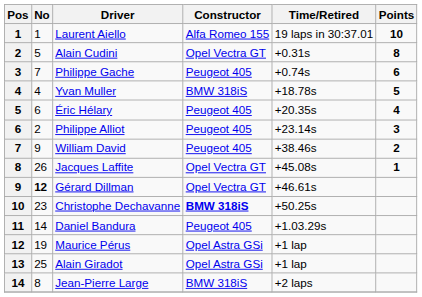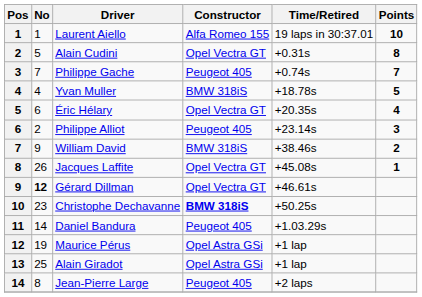 <table class="wikitable" style="font-size: 80%;">
 <tr>
 <th>Pos</th>
 <th>No</th>
 <th>Driver</th>
 <th>Constructor</th>
 <th>Time/Retired</th>
 <th>Points</th>
 </tr>
 <tr>
 <th>1</th>
 <td>1</td>
 <td> <a href='#'>Laurent Aiello</a></td>
 <td><a href='#'>Alfa Romeo 155</a></td>
 <td>19 laps in 30:37.01</td>
 <td align=center><strong>10</strong></td>
 </tr>
 <tr>
 <th>2</th>
 <td>5</td>
 <td> <a href='#'>Alain Cudini</a></td>
 <td><a href='#'> Opel Vectra GT</a></td>
 <td>+0.31s</td>
 <td align=center><strong>8</strong></td>
 </tr>
 <tr>
 <th>3</th>
 <td>7</td>
 <td> <a href='#'>Philippe Gache</a></td>
 <td><a href='#'>Peugeot 405</a></td>
 <td>+0.74s</td>
-<td align=center><strong>6</strong></td>
+<td align=center><strong>7</strong></td>
 </tr>
 <tr>
 <th>4</th>
 <td>4</td>
 <td> <a href='#'>Yvan Muller</a></td>
 <td><a href='#'>BMW 318iS</a></td>
 <td>+18.78s</td>
 <td align=center><strong>5</strong></td>
 </tr>
 <tr>
 <th>5</th>
 <td>6</td>
 <td> <a href='#'>Éric Hélary</a></td>
-<td><a href='#'>Peugeot 405</a></td>
+<td><a href='#'> Opel Vectra GT</a></td>
 <td>+20.35s</td>
 <td align=center><strong>4</strong></td>
 </tr>
 <tr>
 <th>6</th>
 <td>2</td>
 <td> <a href='#'>Philippe Alliot</a></td>
 <td><a href='#'>Peugeot 405</a></td>
 <td>+23.14s</td>
 <td align=center><strong>3</strong></td>
 </tr>
 <tr>
 <th>7</th>
 <td>9</td>
 <td> <a href='#'>William David</a></td>
-<td><a href='#'>Peugeot 405</a></td>
+<td><a href='#'>BMW 318iS</a></td>
 <td>+38.46s</td>
 <td align=center><strong>2</strong></td>
 </tr>
 <tr>
 <th>8</th>
 <td>26</td>
 <td> <a href='#'>Jacques Laffite</a></td>
 <td><a href='#'> Opel Vectra GT</a></td>
 <td>+45.08s</td>
 <td align=center><strong>1</strong></td>
 </tr>
 <tr>
 <th>9</th>
 <td><strong>12</strong></td>
 <td> <a href='#'>Gérard Dillman</a></td>
 <td><a href='#'> Opel Vectra GT</a></td>
 <td>+46.61s</td>
 <td></td>
 </tr>
 <tr>
 <th>10</th>
 <td>23</td>
 <td> <a href='#'>Christophe Dechavanne</a></td>
 <td><strong><a href='#'>BMW 318iS</a></strong></td>
 <td>+50.25s</td>
 <td></td>
 </tr>
 <tr>
 <th>11</th>
 <td>14</td>
 <td> <a href='#'>Daniel Bandura</a></td>
 <td><a href='#'>Peugeot 405</a></td>
 <td>+1.03.29s</td>
 <td></td>
 </tr>
 <tr>
 <th>12</th>
 <td>19</td>
 <td> <a href='#'>Maurice Pérus</a></td>
 <td><a href='#'>Opel Astra GSi</a></td>
 <td>+1 lap</td>
 <td></td>
 </tr>
 <tr>
 <th>13</th>
 <td>25</td>
 <td> <a href='#'>Alain Giradot</a></td>
 <td><a href='#'>Opel Astra GSi</a></td>
 <td>+1 lap</td>
 <td></td>
 </tr>
 <tr>
 <th>14</th>
 <td>8</td>
 <td> <a href='#'>Jean-Pierre Large</a></td>
-<td><a href='#'>BMW 318iS</a></td>
+<td><a href='#'>Peugeot 405</a></td>
 <td>+2 laps</td>
 <td></td>
 </tr>
 <tr>
 </tr>
 </table>
